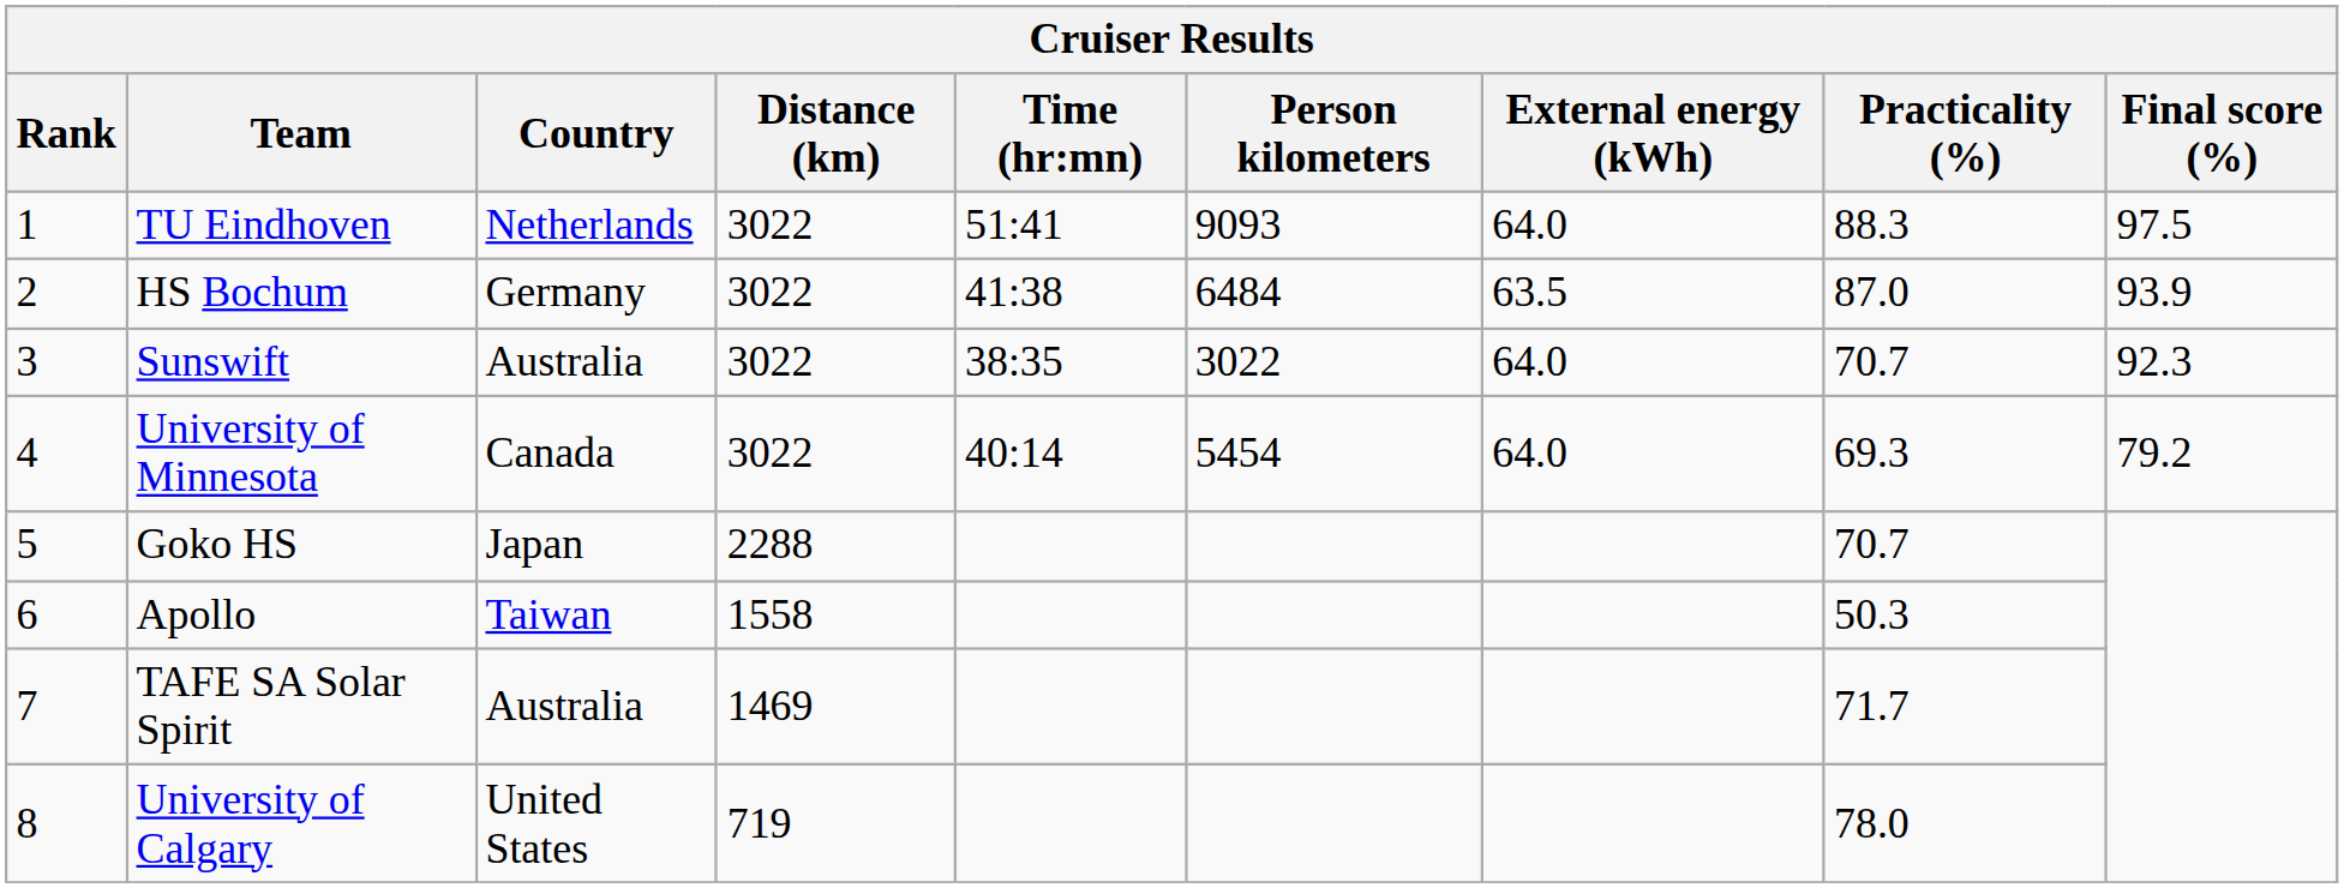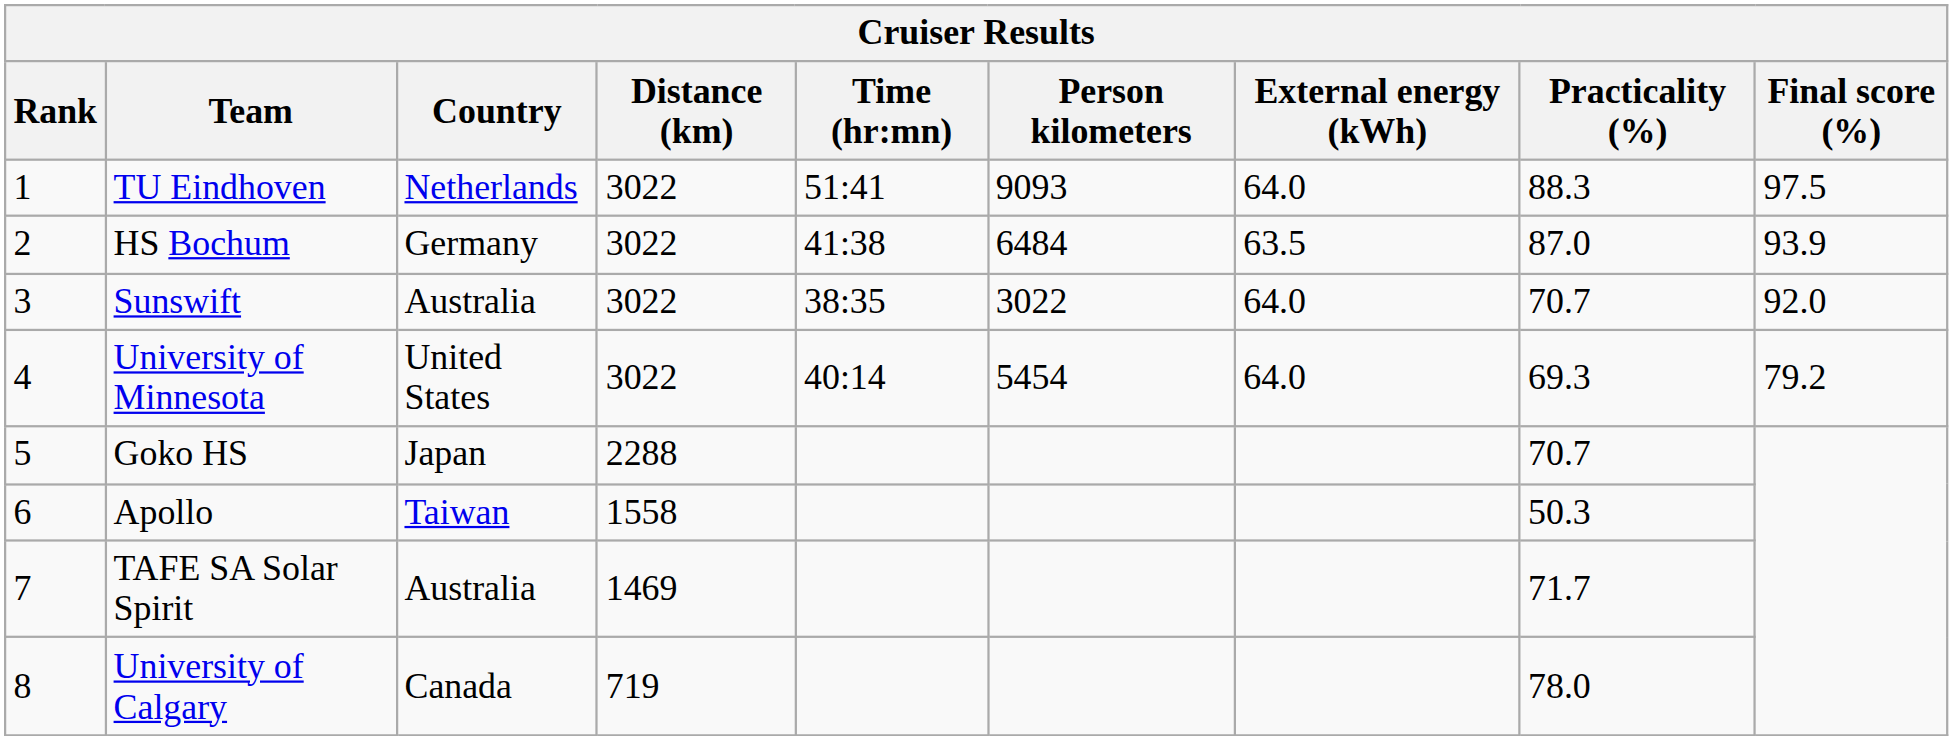 <table class="wikitable collapsible collapsed" style="min-width:50em;">
 <tr>
 <th colspan=9>Cruiser Results</th>
 </tr>
 <tr>
 <th>Rank</th>
 <th>Team</th>
 <th>Country</th>
 <th>Distance (km)</th>
 <th>Time (hr:mn)</th>
 <th>Person kilometers</th>
 <th>External energy (kWh)</th>
 <th>Practicality (%)</th>
 <th>Final score (%)</th>
 </tr>
 <tr>
 <td>1</td>
 <td><a href='#'>TU Eindhoven</a></td>
 <td><a href='#'>Netherlands</a></td>
 <td>3022</td>
 <td>51:41</td>
 <td>9093</td>
 <td>64.0</td>
 <td>88.3</td>
 <td>97.5</td>
 </tr>
 <tr>
 <td>2</td>
 <td>HS <a href='#'>Bochum</a></td>
 <td>Germany</td>
 <td>3022</td>
 <td>41:38</td>
 <td>6484</td>
 <td>63.5</td>
 <td>87.0</td>
 <td>93.9</td>
 </tr>
 <tr>
 <td>3</td>
 <td><a href='#'>Sunswift</a></td>
 <td>Australia</td>
 <td>3022</td>
 <td>38:35</td>
 <td>3022</td>
 <td>64.0</td>
 <td>70.7</td>
-<td>92.3</td>
+<td>92.0</td>
 </tr>
 <tr>
 <td>4</td>
 <td><a href='#'>University of Minnesota</a></td>
-<td>Canada</td>
+<td>United States</td>
 <td>3022</td>
 <td>40:14</td>
 <td>5454</td>
 <td>64.0</td>
 <td>69.3</td>
 <td>79.2</td>
 </tr>
 <tr>
 <td>5</td>
 <td>Goko HS</td>
 <td>Japan</td>
 <td>2288</td>
 <td></td>
 <td></td>
 <td></td>
 <td>70.7</td>
 </tr>
 <tr>
 <td>6</td>
 <td>Apollo</td>
 <td><a href='#'>Taiwan</a></td>
 <td>1558</td>
 <td></td>
 <td></td>
 <td></td>
 <td>50.3</td>
 </tr>
 <tr>
 <td>7</td>
 <td>TAFE SA Solar Spirit</td>
 <td>Australia</td>
 <td>1469</td>
 <td></td>
 <td></td>
 <td></td>
 <td>71.7</td>
 </tr>
 <tr>
 <td>8</td>
 <td><a href='#'>University of Calgary</a></td>
-<td>United States</td>
+<td>Canada</td>
 <td>719</td>
 <td></td>
 <td></td>
 <td></td>
 <td>78.0</td>
 </tr>
 </table>
